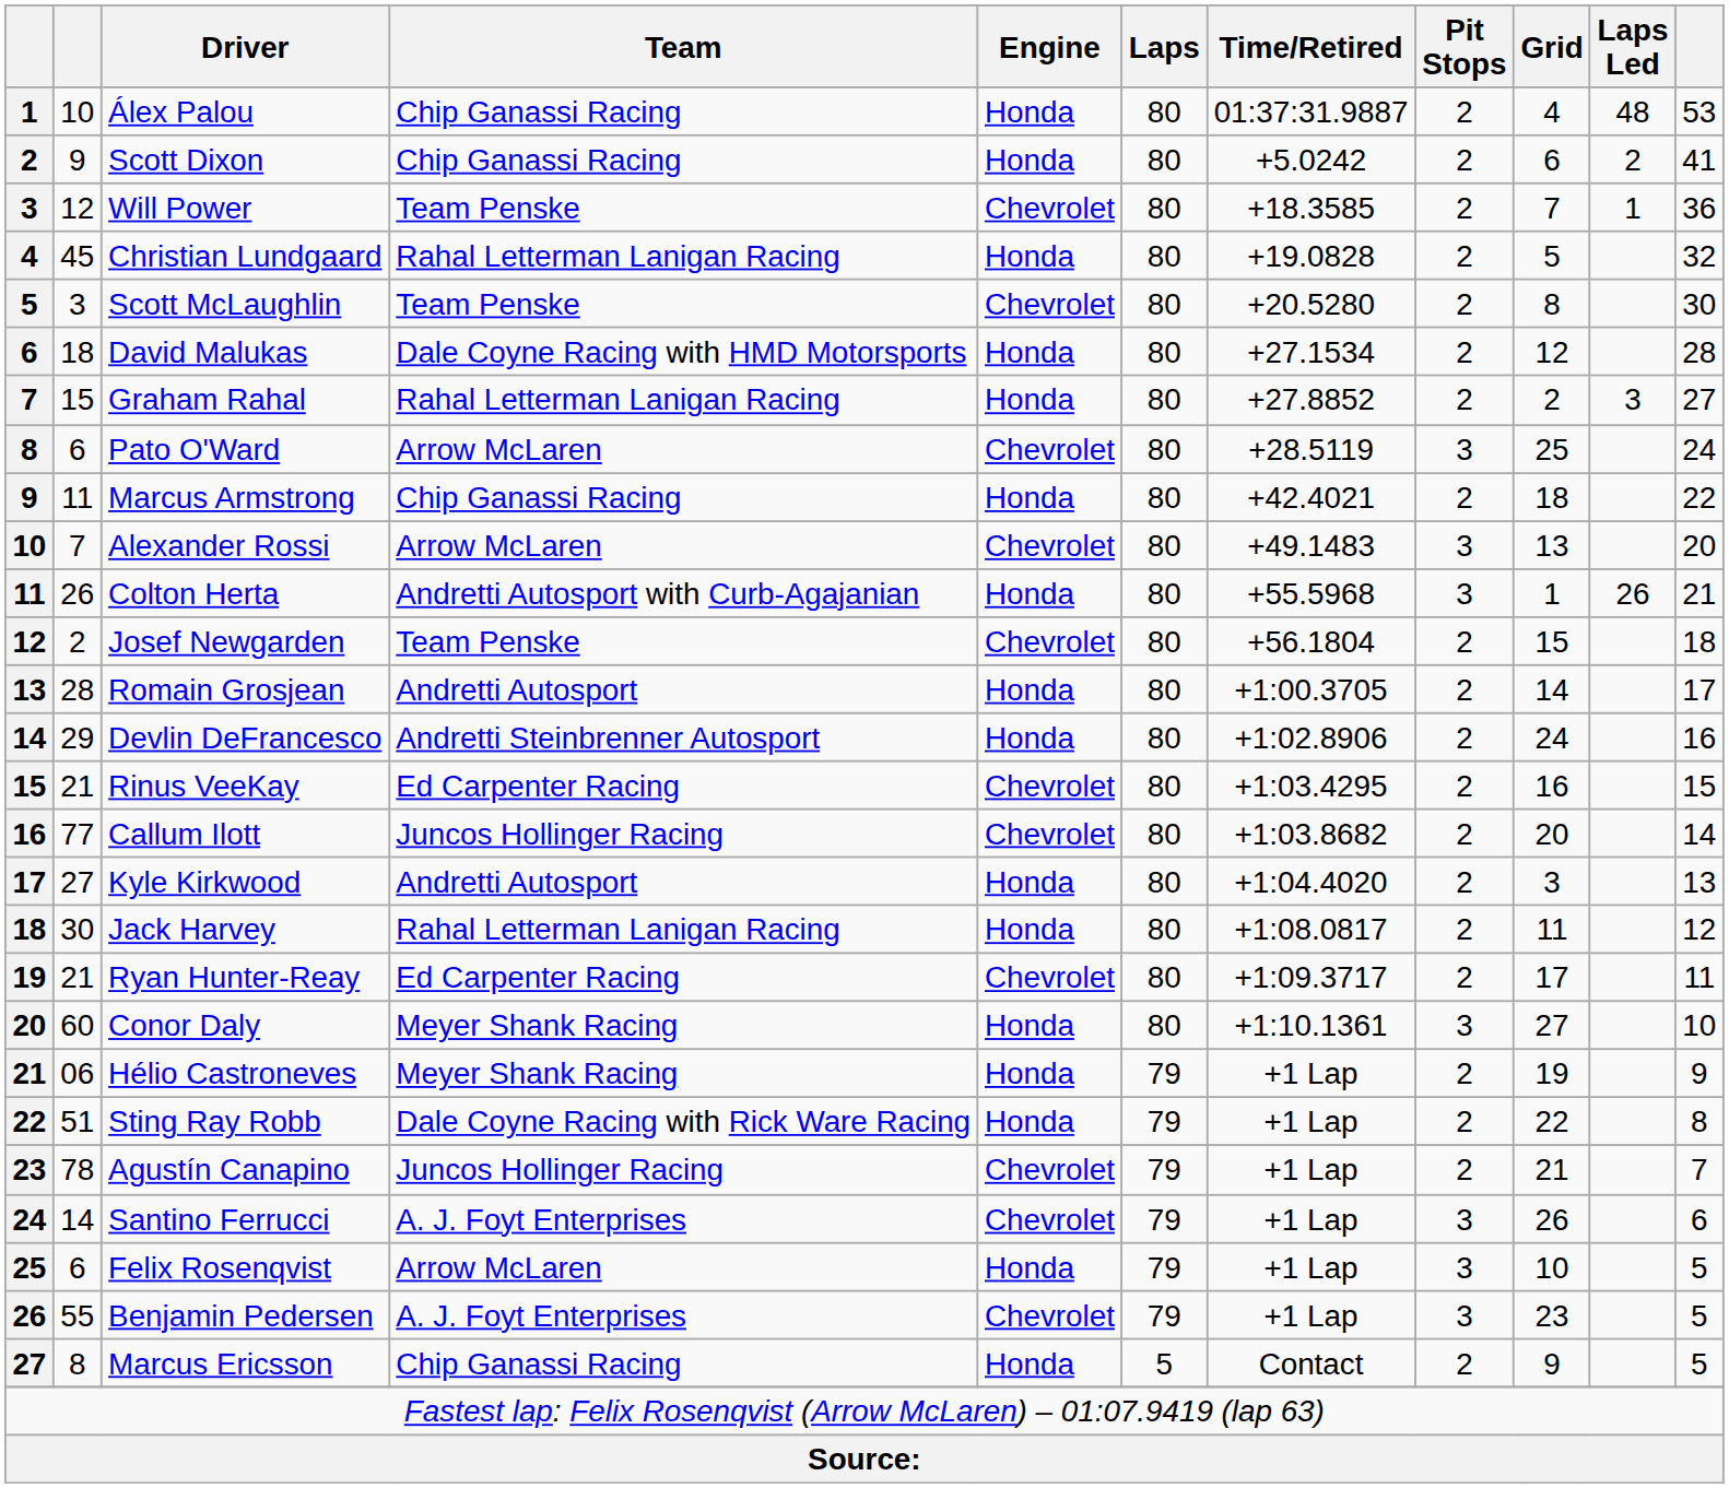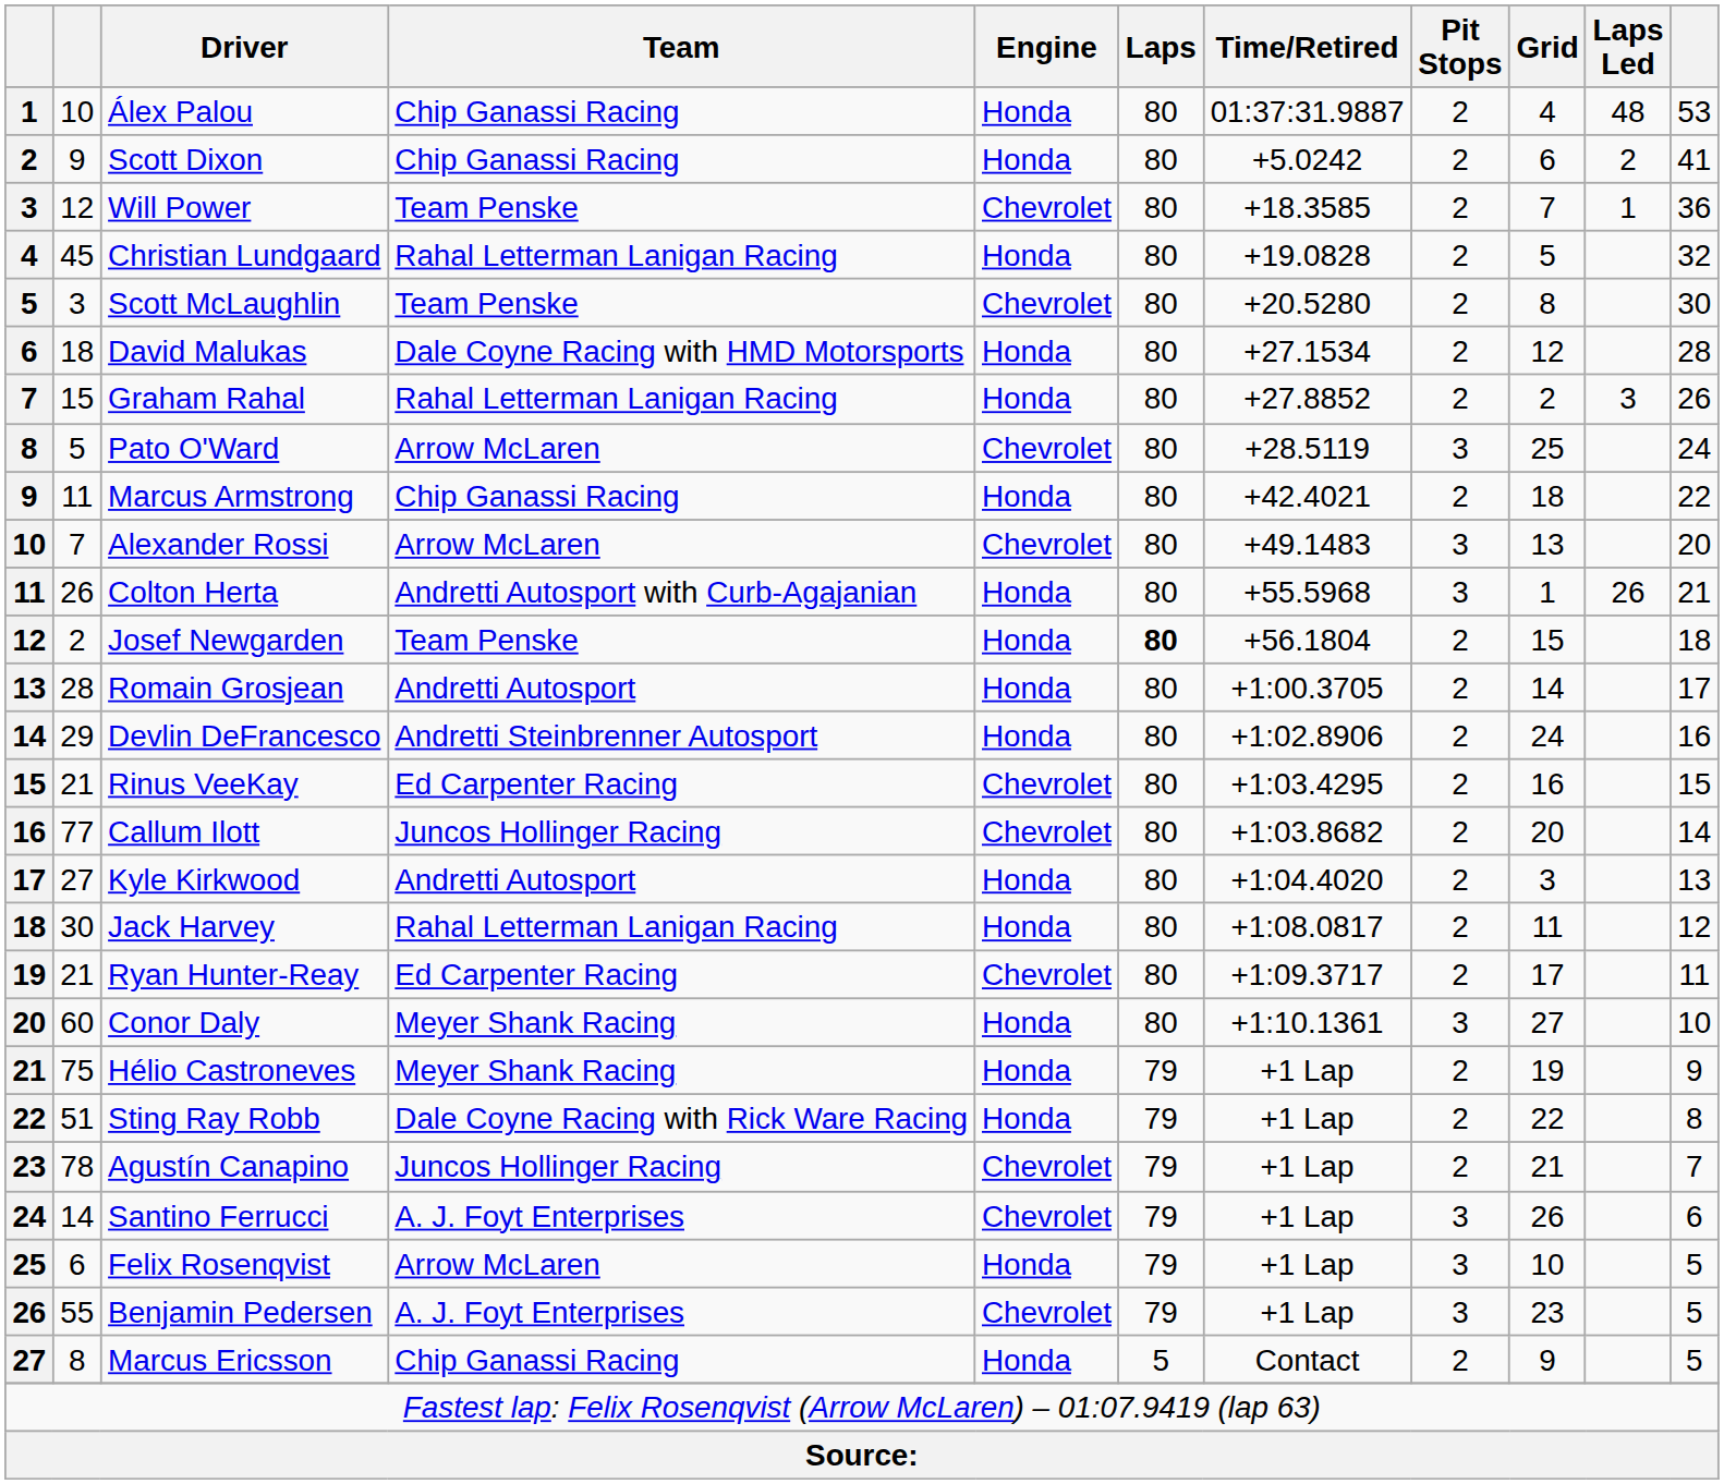 <table class="wikitable sortable" style="font-size:95%;">
 <tr>
 <th scope="col"></th>
 <th scope="col"></th>
 <th scope="col">Driver</th>
 <th scope="col">Team</th>
 <th scope="col">Engine</th>
 <th class="unsortable" scope="col">Laps</th>
 <th class="unsortable" scope="col">Time/Retired</th>
 <th scope="col">Pit<br>Stops</th>
 <th scope="col">Grid</th>
 <th scope="col">Laps<br>Led</th>
 <th scope="col"></th>
 </tr>
 <tr>
 <th>1</th>
 <td align="center">10</td>
 <td> <a href='#'>Álex Palou</a></td>
 <td><a href='#'>Chip Ganassi Racing</a></td>
 <td><a href='#'>Honda</a></td>
 <td align="center">80</td>
 <td align="center">01:37:31.9887</td>
 <td align="center">2</td>
 <td align="center">4</td>
 <td align="center">48</td>
 <td align="center">53</td>
 </tr>
 <tr>
 <th>2</th>
 <td align="center">9</td>
 <td> <a href='#'>Scott Dixon</a> <strong></strong></td>
 <td><a href='#'>Chip Ganassi Racing</a></td>
 <td><a href='#'>Honda</a></td>
 <td align="center">80</td>
 <td align="center">+5.0242</td>
 <td align="center">2</td>
 <td align="center">6</td>
 <td align="center">2</td>
 <td align="center">41</td>
 </tr>
 <tr>
 <th>3</th>
 <td align="center">12</td>
 <td> <a href='#'>Will Power</a> <strong></strong></td>
 <td><a href='#'>Team Penske</a></td>
 <td><a href='#'>Chevrolet</a></td>
 <td align="center">80</td>
 <td align="center">+18.3585</td>
 <td align="center">2</td>
 <td align="center">7</td>
 <td align="center">1</td>
 <td align="center">36</td>
 </tr>
 <tr>
 <th>4</th>
 <td align="center">45</td>
 <td> <a href='#'>Christian Lundgaard</a></td>
 <td><a href='#'>Rahal Letterman Lanigan Racing</a></td>
 <td><a href='#'>Honda</a></td>
 <td align="center">80</td>
 <td align="center">+19.0828</td>
 <td align="center">2</td>
 <td align="center">5</td>
 <td align="center"></td>
 <td align="center">32</td>
 </tr>
 <tr>
 <th>5</th>
 <td align="center">3</td>
 <td> <a href='#'>Scott McLaughlin</a> <strong></strong></td>
 <td><a href='#'>Team Penske</a></td>
 <td><a href='#'>Chevrolet</a></td>
 <td align="center">80</td>
 <td align="center">+20.5280</td>
 <td align="center">2</td>
 <td align="center">8</td>
 <td align="center"></td>
 <td align="center">30</td>
 </tr>
 <tr>
 <th>6</th>
 <td align="center">18</td>
 <td> <a href='#'>David Malukas</a></td>
 <td><a href='#'>Dale Coyne Racing</a> with <a href='#'>HMD Motorsports</a></td>
 <td><a href='#'>Honda</a></td>
 <td align="center">80</td>
 <td align="center">+27.1534</td>
 <td align="center">2</td>
 <td align="center">12</td>
 <td align="center"></td>
 <td align="center">28</td>
 </tr>
 <tr>
 <th>7</th>
 <td align="center">15</td>
 <td> <a href='#'>Graham Rahal</a> <strong></strong></td>
 <td><a href='#'>Rahal Letterman Lanigan Racing</a></td>
 <td><a href='#'>Honda</a></td>
 <td align="center">80</td>
 <td align="center">+27.8852</td>
 <td align="center">2</td>
 <td align="center">2</td>
 <td align="center">3</td>
-<td align="center">27</td>
+<td align="center">26</td>
 </tr>
 <tr>
 <th>8</th>
-<td align="center">6</td>
+<td align="center">5</td>
 <td> <a href='#'>Pato O'Ward</a></td>
 <td><a href='#'>Arrow McLaren</a></td>
 <td><a href='#'>Chevrolet</a></td>
 <td align="center">80</td>
 <td align="center">+28.5119</td>
 <td align="center">3</td>
 <td align="center">25</td>
 <td align="center"></td>
 <td align="center">24</td>
 </tr>
 <tr>
 <th>9</th>
 <td align="center">11</td>
 <td> <a href='#'>Marcus Armstrong</a> <strong></strong></td>
 <td><a href='#'>Chip Ganassi Racing</a></td>
 <td><a href='#'>Honda</a></td>
 <td align="center">80</td>
 <td align="center">+42.4021</td>
 <td align="center">2</td>
 <td align="center">18</td>
 <td align="center"></td>
 <td align="center">22</td>
 </tr>
 <tr>
 <th>10</th>
 <td align="center">7</td>
 <td> <a href='#'>Alexander Rossi</a> <strong></strong></td>
 <td><a href='#'>Arrow McLaren</a></td>
 <td><a href='#'>Chevrolet</a></td>
 <td align="center">80</td>
 <td align="center">+49.1483</td>
 <td align="center">3</td>
 <td align="center">13</td>
 <td align="center"></td>
 <td align="center">20</td>
 </tr>
 <tr>
 <th>11</th>
 <td align="center">26</td>
 <td> <a href='#'>Colton Herta</a> <strong></strong></td>
 <td><a href='#'>Andretti Autosport</a> with <a href='#'>Curb-Agajanian</a></td>
 <td><a href='#'>Honda</a></td>
 <td align="center">80</td>
 <td align="center">+55.5968</td>
 <td align="center">3</td>
 <td align="center">1</td>
 <td align="center">26</td>
 <td align="center">21</td>
 </tr>
 <tr>
 <th>12</th>
 <td align="center">2</td>
 <td> <a href='#'>Josef Newgarden</a> <strong></strong></td>
 <td><a href='#'>Team Penske</a></td>
-<td><a href='#'>Chevrolet</a></td>
-<td align="center">80</td>
+<td><a href='#'>Honda</a></td>
+<td align="center"><strong>80</strong></td>
 <td align="center">+56.1804</td>
 <td align="center">2</td>
 <td align="center">15</td>
 <td align="center"></td>
 <td align="center">18</td>
 </tr>
 <tr>
 <th>13</th>
 <td align="center">28</td>
 <td> <a href='#'>Romain Grosjean</a></td>
 <td><a href='#'>Andretti Autosport</a></td>
 <td><a href='#'>Honda</a></td>
 <td align="center">80</td>
 <td align="center">+1:00.3705</td>
 <td align="center">2</td>
 <td align="center">14</td>
 <td align="center"></td>
 <td align="center">17</td>
 </tr>
 <tr>
 <th>14</th>
 <td align="center">29</td>
 <td> <a href='#'>Devlin DeFrancesco</a></td>
 <td><a href='#'>Andretti Steinbrenner Autosport</a></td>
 <td><a href='#'>Honda</a></td>
 <td align="center">80</td>
 <td align="center">+1:02.8906</td>
 <td align="center">2</td>
 <td align="center">24</td>
 <td align="center"></td>
 <td align="center">16</td>
 </tr>
 <tr>
 <th>15</th>
 <td align="center">21</td>
 <td> <a href='#'>Rinus VeeKay</a></td>
 <td><a href='#'>Ed Carpenter Racing</a></td>
 <td><a href='#'>Chevrolet</a></td>
 <td align="center">80</td>
 <td align="center">+1:03.4295</td>
 <td align="center">2</td>
 <td align="center">16</td>
 <td align="center"></td>
 <td align="center">15</td>
 </tr>
 <tr>
 <th>16</th>
 <td align="center">77</td>
 <td> <a href='#'>Callum Ilott</a></td>
 <td><a href='#'>Juncos Hollinger Racing</a></td>
 <td><a href='#'>Chevrolet</a></td>
 <td align="center">80</td>
 <td align="center">+1:03.8682</td>
 <td align="center">2</td>
 <td align="center">20</td>
 <td align="center"></td>
 <td align="center">14</td>
 </tr>
 <tr>
 <th>17</th>
 <td align="center">27</td>
 <td> <a href='#'>Kyle Kirkwood</a></td>
 <td><a href='#'>Andretti Autosport</a></td>
 <td><a href='#'>Honda</a></td>
 <td align="center">80</td>
 <td align="center">+1:04.4020</td>
 <td align="center">2</td>
 <td align="center">3</td>
 <td align="center"></td>
 <td align="center">13</td>
 </tr>
 <tr>
 <th>18</th>
 <td align="center">30</td>
 <td> <a href='#'>Jack Harvey</a></td>
 <td><a href='#'>Rahal Letterman Lanigan Racing</a></td>
 <td><a href='#'>Honda</a></td>
 <td align="center">80</td>
 <td align="center">+1:08.0817</td>
 <td align="center">2</td>
 <td align="center">11</td>
 <td align="center"></td>
 <td align="center">12</td>
 </tr>
 <tr>
 <th>19</th>
 <td align="center">21</td>
 <td> <a href='#'>Ryan Hunter-Reay</a></td>
 <td><a href='#'>Ed Carpenter Racing</a></td>
 <td><a href='#'>Chevrolet</a></td>
 <td align="center">80</td>
 <td align="center">+1:09.3717</td>
 <td align="center">2</td>
 <td align="center">17</td>
 <td align="center"></td>
 <td align="center">11</td>
 </tr>
 <tr>
 <th>20</th>
 <td align="center">60</td>
 <td> <a href='#'>Conor Daly</a></td>
 <td><a href='#'>Meyer Shank Racing</a></td>
 <td><a href='#'>Honda</a></td>
 <td align="center">80</td>
 <td align="center">+1:10.1361</td>
 <td align="center">3</td>
 <td align="center">27</td>
 <td align="center"></td>
 <td align="center">10</td>
 </tr>
 <tr>
 <th>21</th>
-<td align="center">06</td>
+<td align="center">75</td>
 <td> <a href='#'>Hélio Castroneves</a> <strong></strong></td>
 <td><a href='#'>Meyer Shank Racing</a></td>
 <td><a href='#'>Honda</a></td>
 <td align="center">79</td>
 <td align="center">+1 Lap</td>
 <td align="center">2</td>
 <td align="center">19</td>
 <td align="center"></td>
 <td align="center">9</td>
 </tr>
 <tr>
 <th>22</th>
 <td align="center">51</td>
 <td> <a href='#'>Sting Ray Robb</a> <strong></strong></td>
 <td><a href='#'>Dale Coyne Racing</a> with <a href='#'>Rick Ware Racing</a></td>
 <td><a href='#'>Honda</a></td>
 <td align="center">79</td>
 <td align="center">+1 Lap</td>
 <td align="center">2</td>
 <td align="center">22</td>
 <td align="center"></td>
 <td align="center">8</td>
 </tr>
 <tr>
 <th>23</th>
 <td align="center">78</td>
 <td> <a href='#'>Agustín Canapino</a> <strong></strong></td>
 <td><a href='#'>Juncos Hollinger Racing</a></td>
 <td><a href='#'>Chevrolet</a></td>
 <td align="center">79</td>
 <td align="center">+1 Lap</td>
 <td align="center">2</td>
 <td align="center">21</td>
 <td align="center"></td>
 <td align="center">7</td>
 </tr>
 <tr>
 <th>24</th>
 <td align="center">14</td>
 <td> <a href='#'>Santino Ferrucci</a></td>
 <td><a href='#'>A. J. Foyt Enterprises</a></td>
 <td><a href='#'>Chevrolet</a></td>
 <td align="center">79</td>
 <td align="center">+1 Lap</td>
 <td align="center">3</td>
 <td align="center">26</td>
 <td align="center"></td>
 <td align="center">6</td>
 </tr>
 <tr>
 <th>25</th>
 <td align="center">6</td>
 <td> <a href='#'>Felix Rosenqvist</a></td>
 <td><a href='#'>Arrow McLaren</a></td>
 <td><a href='#'>Honda</a></td>
 <td align="center">79</td>
 <td align="center">+1 Lap</td>
 <td align="center">3</td>
 <td align="center">10</td>
 <td align="center"></td>
 <td align="center">5</td>
 </tr>
 <tr>
 <th>26</th>
 <td align="center">55</td>
 <td> <a href='#'>Benjamin Pedersen</a> <strong></strong></td>
 <td><a href='#'>A. J. Foyt Enterprises</a></td>
 <td><a href='#'>Chevrolet</a></td>
 <td align="center">79</td>
 <td align="center">+1 Lap</td>
 <td align="center">3</td>
 <td align="center">23</td>
 <td align="center"></td>
 <td align="center">5</td>
 </tr>
 <tr>
 <th>27</th>
 <td align="center">8</td>
 <td> <a href='#'>Marcus Ericsson</a></td>
 <td><a href='#'>Chip Ganassi Racing</a></td>
 <td><a href='#'>Honda</a></td>
 <td align="center">5</td>
 <td align="center">Contact</td>
 <td align="center">2</td>
 <td align="center">9</td>
 <td align="center"></td>
 <td align="center">5</td>
 </tr>
 <tr>
 </tr>
 <tr class="sortbottom">
 <td colspan="11" style="text-align:center"><em><a href='#'>Fastest lap</a>:  <a href='#'>Felix Rosenqvist</a> (<a href='#'>Arrow McLaren</a>) – 01:07.9419 (lap 63)</em></td>
 </tr>
 <tr class="sortbottom">
 <th colspan="11">Source:</th>
 </tr>
 </table>
